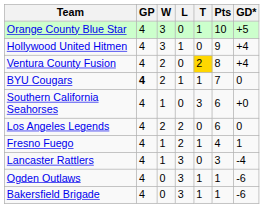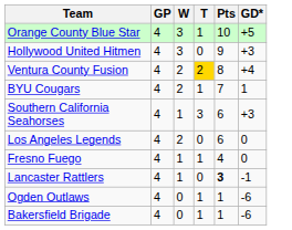 <table class="wikitable">
 <tr>
 <th width="190">Team</th>
 <th width="20">GP</th>
 <th width="20">W</th>
-<th width="20">L</th>
 <th width="20">T</th>
 <th width="20">Pts</th>
 <th width="25">GD*</th>
 </tr>
 <tr bgcolor=#ccffcc>
 <td><a href='#'>Orange County Blue Star</a></td>
 <td>4</td>
 <td>3</td>
-<td>0</td>
 <td>1</td>
 <td>10</td>
 <td>+5</td>
 </tr>
 <tr>
 <td><a href='#'>Hollywood United Hitmen</a></td>
 <td>4</td>
 <td>3</td>
-<td>1</td>
 <td>0</td>
 <td>9</td>
-<td>+4</td>
+<td>+3</td>
 </tr>
 <tr>
 <td><a href='#'>Ventura County Fusion</a></td>
 <td>4</td>
 <td>2</td>
-<td>0</td>
 <td style="background: gold;">2</td>
 <td>8</td>
 <td>+4</td>
 </tr>
 <tr>
 <td><a href='#'>BYU Cougars</a></td>
-<td><strong>4</strong></td>
+<td>4</td>
 <td>2</td>
 <td>1</td>
+<td>7</td>
 <td>1</td>
-<td>7</td>
-<td>0</td>
 </tr>
 <tr>
 <td><a href='#'>Southern California Seahorses</a></td>
 <td>4</td>
 <td>1</td>
-<td>0</td>
 <td>3</td>
 <td>6</td>
-<td>+0</td>
+<td>+3</td>
 </tr>
 <tr>
 <td><a href='#'>Los Angeles Legends</a></td>
 <td>4</td>
-<td>2</td>
 <td>2</td>
 <td>0</td>
 <td>6</td>
 <td>0</td>
 </tr>
 <tr>
 <td><a href='#'>Fresno Fuego</a></td>
 <td>4</td>
 <td>1</td>
-<td>2</td>
 <td>1</td>
 <td>4</td>
-<td>1</td>
+<td>0</td>
 </tr>
 <tr>
 <td><a href='#'>Lancaster Rattlers</a></td>
 <td>4</td>
 <td>1</td>
-<td>3</td>
 <td>0</td>
-<td>3</td>
-<td>-4</td>
+<td><strong>3</strong></td>
+<td>-1</td>
 </tr>
 <tr>
 <td><a href='#'>Ogden Outlaws</a></td>
 <td>4</td>
 <td>0</td>
-<td>3</td>
 <td>1</td>
 <td>1</td>
 <td>-6</td>
 </tr>
 <tr>
 <td><a href='#'>Bakersfield Brigade</a></td>
 <td>4</td>
 <td>0</td>
-<td>3</td>
 <td>1</td>
 <td>1</td>
 <td>-6</td>
 </tr>
 </table>
